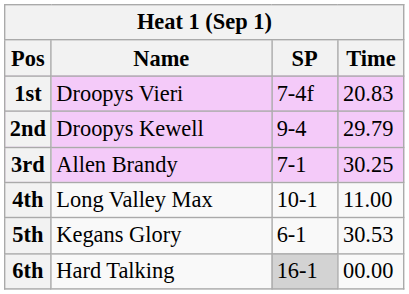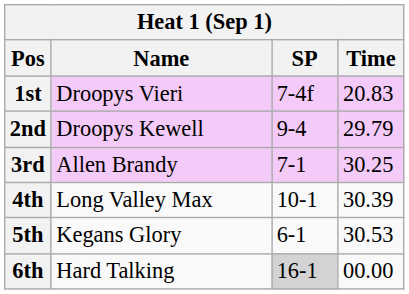 <table class="wikitable">
 <tr>
 <th colspan="6">Heat 1 (Sep 1)</th>
 </tr>
 <tr>
 <th width=20>Pos</th>
 <th width=150>Name</th>
 <th width=40>SP</th>
 <th width=40>Time</th>
 </tr>
 <tr style="background: #f4caf9;">
 <th>1st</th>
 <td>Droopys Vieri</td>
 <td>7-4f</td>
 <td>20.83</td>
 </tr>
 <tr style="background: #f4caf9;">
 <th>2nd</th>
 <td>Droopys Kewell</td>
 <td>9-4</td>
 <td>29.79</td>
 </tr>
 <tr style="background: #f4caf9;">
 <th>3rd</th>
 <td>Allen Brandy</td>
 <td>7-1</td>
 <td>30.25</td>
 </tr>
 <tr>
 <th>4th</th>
 <td>Long Valley Max</td>
 <td>10-1</td>
-<td>11.00</td>
+<td>30.39</td>
 </tr>
 <tr>
 <th>5th</th>
 <td>Kegans Glory</td>
 <td>6-1</td>
 <td>30.53</td>
 </tr>
 <tr>
 <th>6th</th>
 <td>Hard Talking</td>
 <td style="background: lightgrey;">16-1</td>
 <td>00.00</td>
 </tr>
 </table>
